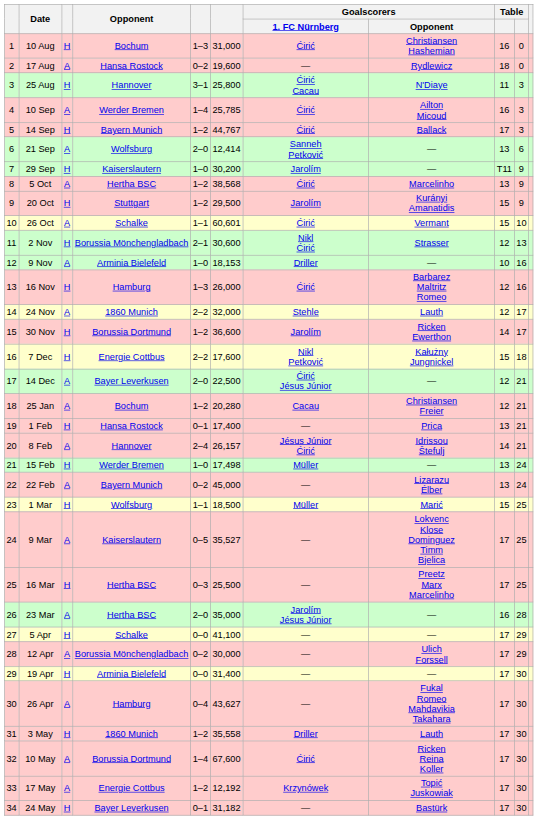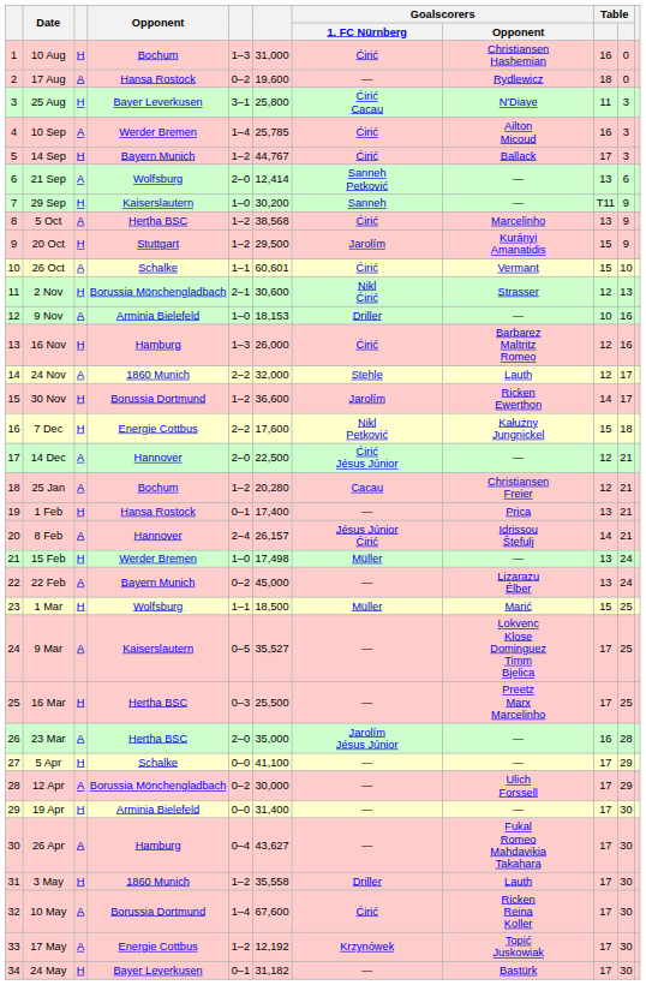 <table class="wikitable" Style="text-align: center;font-size:90%">
 <tr>
 <th rowspan="2"></th>
 <th rowspan="2" style="width:60px">Date</th>
 <th rowspan="2"></th>
 <th rowspan="2">Opponent</th>
 <th rowspan="2"><br></th>
 <th rowspan="2"></th>
 <th colspan="2">Goalscorers</th>
 <th colspan="2">Table</th>
 <th rowspan="2"></th>
 </tr>
 <tr>
 <th style="width:190px"><a href='#'>1. FC Nürnberg</a></th>
 <th style="width:190px">Opponent</th>
 <th></th>
 <th></th>
 </tr>
 <tr style="background:#fcc">
 <td>1</td>
 <td>10 Aug</td>
 <td><a href='#'>H</a></td>
 <td><a href='#'>Bochum</a></td>
 <td>1–3</td>
 <td>31,000</td>
 <td><a href='#'>Ćirić</a> </td>
 <td><a href='#'>Christiansen</a> <br><a href='#'>Hashemian</a> </td>
 <td>16</td>
 <td>0</td>
 <td></td>
 </tr>
 <tr style="background:#fcc">
 <td>2</td>
 <td>17 Aug</td>
 <td><a href='#'>A</a></td>
 <td><a href='#'>Hansa Rostock</a></td>
 <td>0–2</td>
 <td>19,600</td>
 <td>—</td>
 <td><a href='#'>Rydlewicz</a> </td>
 <td>18</td>
 <td>0</td>
 <td></td>
 </tr>
 <tr style="background:#cfc">
 <td>3</td>
 <td>25 Aug</td>
 <td><a href='#'>H</a></td>
-<td><a href='#'>Hannover</a></td>
+<td><a href='#'>Bayer Leverkusen</a></td>
 <td>3–1</td>
 <td>25,800</td>
 <td><a href='#'>Ćirić</a> <br><a href='#'>Cacau</a> </td>
 <td><a href='#'>N'Diaye</a> </td>
 <td>11</td>
 <td>3</td>
 <td></td>
 </tr>
 <tr style="background:#fcc">
 <td>4</td>
 <td>10 Sep</td>
 <td><a href='#'>A</a></td>
 <td><a href='#'>Werder Bremen</a></td>
 <td>1–4</td>
 <td>25,785</td>
 <td><a href='#'>Ćirić</a> </td>
 <td><a href='#'>Ailton</a> <br><a href='#'>Micoud</a> </td>
 <td>16</td>
 <td>3</td>
 <td></td>
 </tr>
 <tr style="background:#fcc">
 <td>5</td>
 <td>14 Sep</td>
 <td><a href='#'>H</a></td>
 <td><a href='#'>Bayern Munich</a></td>
 <td>1–2</td>
 <td>44,767</td>
 <td><a href='#'>Ćirić</a> </td>
 <td><a href='#'>Ballack</a> </td>
 <td>17</td>
 <td>3</td>
 <td></td>
 </tr>
 <tr style="background:#cfc">
 <td>6</td>
 <td>21 Sep</td>
 <td><a href='#'>A</a></td>
 <td><a href='#'>Wolfsburg</a></td>
 <td>2–0</td>
 <td>12,414</td>
 <td><a href='#'>Sanneh</a> <br><a href='#'>Petković</a> </td>
 <td>—</td>
 <td>13</td>
 <td>6</td>
 <td></td>
 </tr>
 <tr style="background:#cfc">
 <td>7</td>
 <td>29 Sep</td>
 <td><a href='#'>H</a></td>
 <td><a href='#'>Kaiserslautern</a></td>
 <td>1–0</td>
 <td>30,200</td>
-<td><a href='#'>Jarolím</a> </td>
+<td><a href='#'>Sanneh</a> </td>
 <td>—</td>
 <td>T11</td>
 <td>9</td>
 <td></td>
 </tr>
 <tr style="background:#fcc">
 <td>8</td>
 <td>5 Oct</td>
 <td><a href='#'>A</a></td>
 <td><a href='#'>Hertha BSC</a></td>
 <td>1–2</td>
 <td>38,568</td>
 <td><a href='#'>Ćirić</a> </td>
 <td><a href='#'>Marcelinho</a> </td>
 <td>13</td>
 <td>9</td>
 <td></td>
 </tr>
 <tr style="background:#fcc">
 <td>9</td>
 <td>20 Oct</td>
 <td><a href='#'>H</a></td>
 <td><a href='#'>Stuttgart</a></td>
 <td>1–2</td>
 <td>29,500</td>
 <td><a href='#'>Jarolím</a> </td>
 <td><a href='#'>Kurányi</a> <br><a href='#'>Amanatidis</a> </td>
 <td>15</td>
 <td>9</td>
 <td></td>
 </tr>
 <tr style="background:#ffc">
 <td>10</td>
 <td>26 Oct</td>
 <td><a href='#'>A</a></td>
 <td><a href='#'>Schalke</a></td>
 <td>1–1</td>
 <td>60,601</td>
 <td><a href='#'>Ćirić</a> </td>
 <td><a href='#'>Vermant</a> </td>
 <td>15</td>
 <td>10</td>
 <td></td>
 </tr>
 <tr style="background:#cfc">
 <td>11</td>
 <td>2 Nov</td>
 <td><a href='#'>H</a></td>
 <td><a href='#'>Borussia Mönchengladbach</a></td>
 <td>2–1</td>
 <td>30,600</td>
 <td><a href='#'>Nikl</a> <br><a href='#'>Ćirić</a> </td>
 <td><a href='#'>Strasser</a> </td>
 <td>12</td>
 <td>13</td>
 <td></td>
 </tr>
 <tr style="background:#cfc">
 <td>12</td>
 <td>9 Nov</td>
 <td><a href='#'>A</a></td>
 <td><a href='#'>Arminia Bielefeld</a></td>
 <td>1–0</td>
 <td>18,153</td>
 <td><a href='#'>Driller</a> </td>
 <td>—</td>
 <td>10</td>
 <td>16</td>
 <td></td>
 </tr>
 <tr style="background:#fcc">
 <td>13</td>
 <td>16 Nov</td>
 <td><a href='#'>H</a></td>
 <td><a href='#'>Hamburg</a></td>
 <td>1–3</td>
 <td>26,000</td>
 <td><a href='#'>Ćirić</a> </td>
 <td><a href='#'>Barbarez</a> <br><a href='#'>Maltritz</a> <br><a href='#'>Romeo</a> </td>
 <td>12</td>
 <td>16</td>
 <td></td>
 </tr>
 <tr style="background:#ffc">
 <td>14</td>
 <td>24 Nov</td>
 <td><a href='#'>A</a></td>
 <td><a href='#'>1860 Munich</a></td>
 <td>2–2</td>
 <td>32,000</td>
 <td><a href='#'>Stehle</a> </td>
 <td><a href='#'>Lauth</a> </td>
 <td>12</td>
 <td>17</td>
 <td></td>
 </tr>
 <tr style="background:#fcc">
 <td>15</td>
 <td>30 Nov</td>
 <td><a href='#'>H</a></td>
 <td><a href='#'>Borussia Dortmund</a></td>
 <td>1–2</td>
 <td>36,600</td>
 <td><a href='#'>Jarolím</a> </td>
 <td><a href='#'>Ricken</a> <br><a href='#'>Ewerthon</a> </td>
 <td>14</td>
 <td>17</td>
 <td></td>
 </tr>
 <tr style="background:#ffc">
 <td>16</td>
 <td>7 Dec</td>
 <td><a href='#'>H</a></td>
 <td><a href='#'>Energie Cottbus</a></td>
 <td>2–2</td>
 <td>17,600</td>
 <td><a href='#'>Nikl</a> <br><a href='#'>Petković</a> </td>
 <td><a href='#'>Kałużny</a> <br><a href='#'>Jungnickel</a> </td>
 <td>15</td>
 <td>18</td>
 <td></td>
 </tr>
 <tr style="background:#cfc">
 <td>17</td>
 <td>14 Dec</td>
 <td><a href='#'>A</a></td>
-<td><a href='#'>Bayer Leverkusen</a></td>
+<td><a href='#'>Hannover</a></td>
 <td>2–0</td>
 <td>22,500</td>
 <td><a href='#'>Ćirić</a> <br><a href='#'>Jésus Júnior</a> </td>
 <td>—</td>
 <td>12</td>
 <td>21</td>
 <td></td>
 </tr>
 <tr style="background:#fcc">
 <td>18</td>
 <td>25 Jan</td>
 <td><a href='#'>A</a></td>
 <td><a href='#'>Bochum</a></td>
 <td>1–2</td>
 <td>20,280</td>
 <td><a href='#'>Cacau</a> <br></td>
 <td><a href='#'>Christiansen</a> <br><a href='#'>Freier</a> </td>
 <td>12</td>
 <td>21</td>
 <td></td>
 </tr>
 <tr style="background:#fcc">
 <td>19</td>
 <td>1 Feb</td>
 <td><a href='#'>H</a></td>
 <td><a href='#'>Hansa Rostock</a></td>
 <td>0–1</td>
 <td>17,400</td>
 <td>—</td>
 <td><a href='#'>Prica</a> </td>
 <td>13</td>
 <td>21</td>
 <td></td>
 </tr>
 <tr style="background:#fcc">
 <td>20</td>
 <td>8 Feb</td>
 <td><a href='#'>A</a></td>
 <td><a href='#'>Hannover</a></td>
 <td>2–4</td>
 <td>26,157</td>
 <td><a href='#'>Jésus Júnior</a> <br><a href='#'>Ćirić</a> </td>
 <td><a href='#'>Idrissou</a> <br><a href='#'>Štefulj</a> </td>
 <td>14</td>
 <td>21</td>
 <td></td>
 </tr>
 <tr style="background:#cfc">
 <td>21</td>
 <td>15 Feb</td>
 <td><a href='#'>H</a></td>
 <td><a href='#'>Werder Bremen</a></td>
 <td>1–0</td>
 <td>17,498</td>
 <td><a href='#'>Müller</a> </td>
 <td>—</td>
 <td>13</td>
 <td>24</td>
 <td></td>
 </tr>
 <tr style="background:#fcc">
 <td>22</td>
 <td>22 Feb</td>
 <td><a href='#'>A</a></td>
 <td><a href='#'>Bayern Munich</a></td>
 <td>0–2</td>
 <td>45,000</td>
 <td>—</td>
 <td><a href='#'>Lizarazu</a> <br><a href='#'>Élber</a> </td>
 <td>13</td>
 <td>24</td>
 <td></td>
 </tr>
 <tr style="background:#ffc">
 <td>23</td>
 <td>1 Mar</td>
 <td><a href='#'>H</a></td>
 <td><a href='#'>Wolfsburg</a></td>
 <td>1–1</td>
 <td>18,500</td>
 <td><a href='#'>Müller</a> </td>
 <td><a href='#'>Marić</a> </td>
 <td>15</td>
 <td>25</td>
 <td></td>
 </tr>
 <tr style="background:#fcc">
 <td>24</td>
 <td>9 Mar</td>
 <td><a href='#'>A</a></td>
 <td><a href='#'>Kaiserslautern</a></td>
 <td>0–5</td>
 <td>35,527</td>
 <td>—</td>
 <td><a href='#'>Lokvenc</a> <br><a href='#'>Klose</a> <br><a href='#'>Dominguez</a> <br><a href='#'>Timm</a> <br><a href='#'>Bjelica</a> </td>
 <td>17</td>
 <td>25</td>
 <td></td>
 </tr>
 <tr style="background:#fcc">
 <td>25</td>
 <td>16 Mar</td>
 <td><a href='#'>H</a></td>
 <td><a href='#'>Hertha BSC</a></td>
 <td>0–3</td>
 <td>25,500</td>
 <td>—</td>
 <td><a href='#'>Preetz</a> <br><a href='#'>Marx</a> <br><a href='#'>Marcelinho</a> </td>
 <td>17</td>
 <td>25</td>
 <td></td>
 </tr>
 <tr style="background:#cfc">
 <td>26</td>
 <td>23 Mar</td>
 <td><a href='#'>A</a></td>
 <td><a href='#'>Hertha BSC</a></td>
 <td>2–0</td>
 <td>35,000</td>
 <td><a href='#'>Jarolím</a> <br><a href='#'>Jésus Júnior</a> </td>
 <td>—</td>
 <td>16</td>
 <td>28</td>
 <td></td>
 </tr>
 <tr style="background:#ffc">
 <td>27</td>
 <td>5 Apr</td>
 <td><a href='#'>H</a></td>
 <td><a href='#'>Schalke</a></td>
 <td>0–0</td>
 <td>41,100</td>
 <td>—</td>
 <td>—</td>
 <td>17</td>
 <td>29</td>
 <td></td>
 </tr>
 <tr style="background:#fcc">
 <td>28</td>
 <td>12 Apr</td>
 <td><a href='#'>A</a></td>
 <td><a href='#'>Borussia Mönchengladbach</a></td>
 <td>0–2</td>
 <td>30,000</td>
 <td>—</td>
 <td><a href='#'>Ulich</a> <br><a href='#'>Forssell</a> </td>
 <td>17</td>
 <td>29</td>
 <td></td>
 </tr>
 <tr style="background:#ffc">
 <td>29</td>
 <td>19 Apr</td>
 <td><a href='#'>H</a></td>
 <td><a href='#'>Arminia Bielefeld</a></td>
 <td>0–0</td>
 <td>31,400</td>
 <td>—</td>
 <td>—</td>
 <td>17</td>
 <td>30</td>
 <td></td>
 </tr>
 <tr style="background:#fcc">
 <td>30</td>
 <td>26 Apr</td>
 <td><a href='#'>A</a></td>
 <td><a href='#'>Hamburg</a></td>
 <td>0–4</td>
 <td>43,627</td>
 <td>—</td>
 <td><a href='#'>Fukal</a> <br><a href='#'>Romeo</a> <br><a href='#'>Mahdavikia</a> <br><a href='#'>Takahara</a> </td>
 <td>17</td>
 <td>30</td>
 <td></td>
 </tr>
 <tr style="background:#fcc">
 <td>31</td>
 <td>3 May</td>
 <td><a href='#'>H</a></td>
 <td><a href='#'>1860 Munich</a></td>
 <td>1–2</td>
 <td>35,558</td>
 <td><a href='#'>Driller</a> </td>
 <td><a href='#'>Lauth</a> </td>
 <td>17</td>
 <td>30</td>
 <td></td>
 </tr>
 <tr style="background:#fcc">
 <td>32</td>
 <td>10 May</td>
 <td><a href='#'>A</a></td>
 <td><a href='#'>Borussia Dortmund</a></td>
 <td>1–4</td>
 <td>67,600</td>
 <td><a href='#'>Ćirić</a> </td>
 <td><a href='#'>Ricken</a> <br><a href='#'>Reina</a> <br><a href='#'>Koller</a> </td>
 <td>17</td>
 <td>30</td>
 <td></td>
 </tr>
 <tr style="background:#fcc">
 <td>33</td>
 <td>17 May</td>
 <td><a href='#'>A</a></td>
 <td><a href='#'>Energie Cottbus</a></td>
 <td>1–2</td>
 <td>12,192</td>
 <td><a href='#'>Krzynówek</a> </td>
 <td><a href='#'>Topić</a> <br><a href='#'>Juskowiak</a> </td>
 <td>17</td>
 <td>30</td>
 <td></td>
 </tr>
 <tr style="background:#fcc">
 <td>34</td>
 <td>24 May</td>
 <td><a href='#'>H</a></td>
 <td><a href='#'>Bayer Leverkusen</a></td>
 <td>0–1</td>
 <td>31,182</td>
 <td>—</td>
 <td><a href='#'>Bastürk</a> </td>
 <td>17</td>
 <td>30</td>
 <td></td>
 </tr>
 </table>
